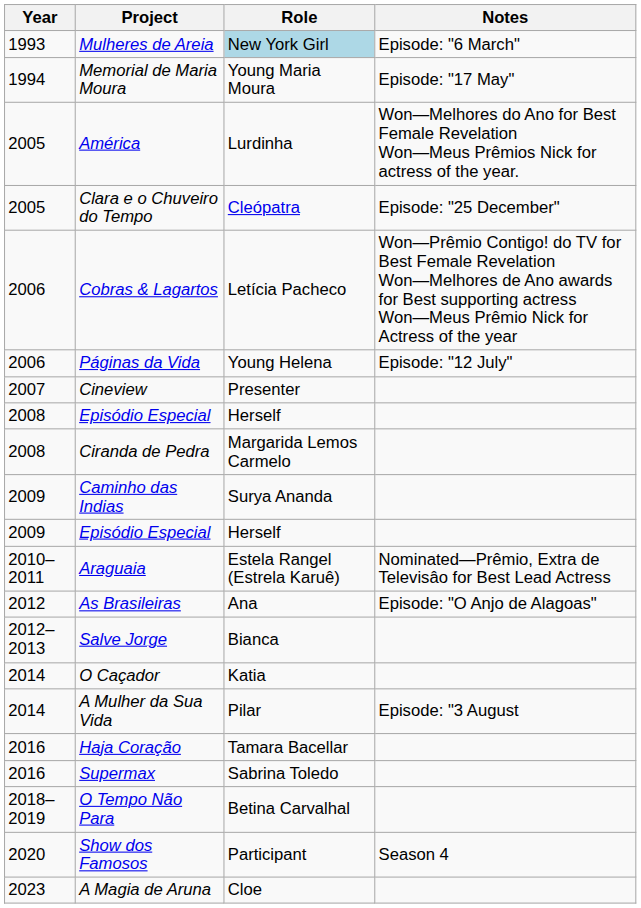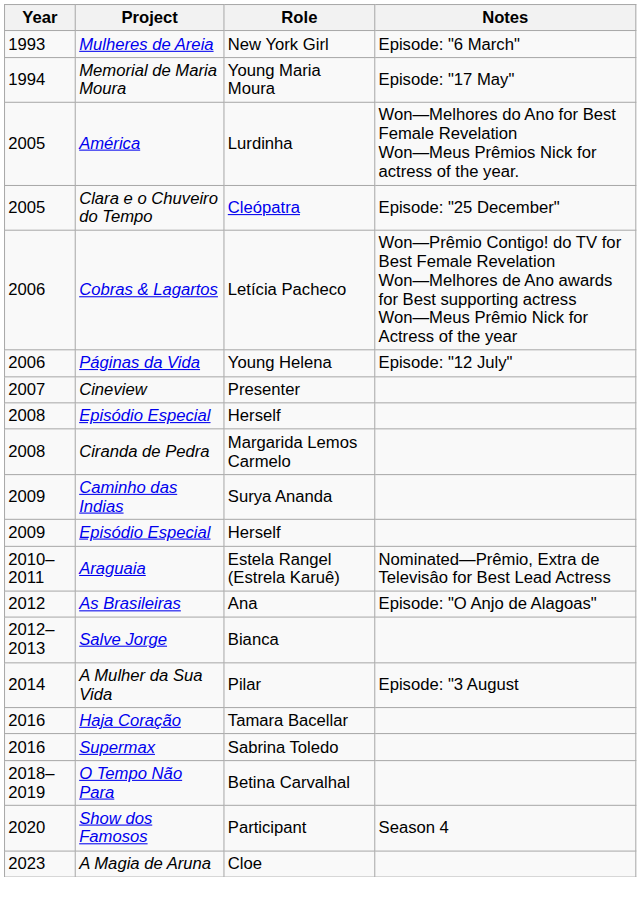 <table class="wikitable sortable">
 <tr>
 <th>Year</th>
 <th>Project</th>
 <th>Role</th>
 <th>Notes</th>
 </tr>
 <tr>
 <td>1993</td>
 <td><em><a href='#'>Mulheres de Areia</a></em></td>
-<td style="background: lightblue;">New York Girl</td>
+<td>New York Girl</td>
 <td>Episode: "6 March"</td>
 </tr>
 <tr>
 <td>1994</td>
 <td><em>Memorial de Maria Moura</em></td>
 <td>Young Maria Moura</td>
 <td>Episode: "17 May"</td>
 </tr>
 <tr>
 <td>2005</td>
 <td><em><a href='#'>América</a></em></td>
 <td>Lurdinha</td>
 <td>Won—Melhores do Ano for Best Female Revelation<br>Won—Meus Prêmios Nick for actress of the year.</td>
 </tr>
 <tr>
 <td>2005</td>
 <td><em>Clara e o Chuveiro do Tempo</em></td>
 <td><a href='#'>Cleópatra</a></td>
 <td>Episode: "25 December"</td>
 </tr>
 <tr>
 <td>2006</td>
 <td><em><a href='#'>Cobras & Lagartos</a></em></td>
 <td>Letícia Pacheco</td>
 <td>Won—Prêmio Contigo! do TV for Best Female Revelation<br>Won—Melhores de Ano awards for Best supporting actress<br>Won—Meus Prêmio Nick for Actress of the year</td>
 </tr>
 <tr>
 <td>2006</td>
 <td><em><a href='#'>Páginas da Vida</a></em></td>
 <td>Young Helena</td>
 <td>Episode: "12 July"</td>
 </tr>
 <tr>
 <td>2007</td>
 <td><em>Cineview</em></td>
 <td>Presenter</td>
 <td></td>
 </tr>
 <tr>
 <td>2008</td>
 <td><em><a href='#'>Episódio Especial</a></em></td>
 <td>Herself</td>
 <td></td>
 </tr>
 <tr>
 <td>2008</td>
 <td><em>Ciranda de Pedra</em></td>
 <td>Margarida Lemos Carmelo</td>
 <td></td>
 </tr>
 <tr>
 <td>2009</td>
 <td><em><a href='#'>Caminho das Indias</a></em></td>
 <td>Surya Ananda</td>
 <td></td>
 </tr>
 <tr>
 <td>2009</td>
 <td><em><a href='#'>Episódio Especial</a></em></td>
 <td>Herself</td>
 <td></td>
 </tr>
 <tr>
 <td>2010–2011</td>
 <td><em><a href='#'>Araguaia</a></em></td>
 <td>Estela Rangel (Estrela Karuê)</td>
 <td>Nominated—Prêmio, Extra de Televisâo for Best Lead Actress</td>
 </tr>
 <tr>
 <td>2012</td>
 <td><em><a href='#'>As Brasileiras</a></em></td>
 <td>Ana</td>
 <td>Episode: "O Anjo de Alagoas"</td>
 </tr>
 <tr>
 <td>2012–2013</td>
 <td><em><a href='#'>Salve Jorge</a></em></td>
 <td>Bianca</td>
 <td></td>
 </tr>
 <tr>
 <td>2014</td>
-<td><em>O Caçador</em></td>
-<td>Katia</td>
-<td></td>
-</tr>
-<tr>
-<td>2014</td>
 <td><em>A Mulher da Sua Vida</em></td>
 <td>Pilar</td>
 <td>Episode: "3 August</td>
 </tr>
 <tr>
 <td>2016</td>
 <td><em><a href='#'>Haja Coração</a></em></td>
 <td>Tamara Bacellar</td>
 <td></td>
 </tr>
 <tr>
 <td>2016</td>
 <td><em><a href='#'>Supermax</a></em></td>
 <td>Sabrina Toledo</td>
 <td></td>
 </tr>
 <tr>
 <td>2018–2019</td>
 <td><em><a href='#'>O Tempo Não Para</a></em></td>
 <td>Betina Carvalhal</td>
 <td></td>
 </tr>
 <tr>
 <td>2020</td>
 <td><em><a href='#'>Show dos Famosos</a></em></td>
 <td>Participant</td>
 <td>Season 4</td>
 </tr>
 <tr>
 <td>2023</td>
 <td><em>A Magia de Aruna</em></td>
 <td>Cloe</td>
 <td></td>
 </tr>
 </table>
